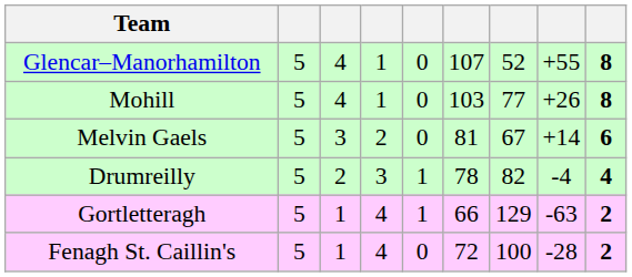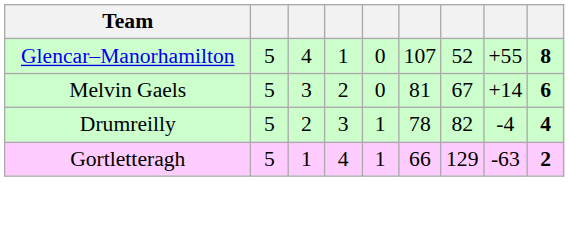 <table class="wikitable" style="text-align:center">
 <tr>
 <th style="width:175px;">Team</th>
 <th width="20"></th>
 <th width="20"></th>
 <th width="20"></th>
 <th width="20"></th>
 <th width="20"></th>
 <th width="20"></th>
 <th width="20"></th>
 <th width="20"></th>
 </tr>
 <tr style="background:#cfc;">
 <td><a href='#'>Glencar–Manorhamilton</a></td>
 <td>5</td>
 <td>4</td>
 <td>1</td>
 <td>0</td>
 <td>107</td>
 <td>52</td>
 <td>+55</td>
-<td><strong>8</strong></td>
-</tr>
-<tr style="background:#cfc;">
-<td>Mohill</td>
-<td>5</td>
-<td>4</td>
-<td>1</td>
-<td>0</td>
-<td>103</td>
-<td>77</td>
-<td>+26</td>
 <td><strong>8</strong></td>
 </tr>
 <tr style="background:#cfc;">
 <td>Melvin Gaels</td>
 <td>5</td>
 <td>3</td>
 <td>2</td>
 <td>0</td>
 <td>81</td>
 <td>67</td>
 <td>+14</td>
 <td><strong>6</strong></td>
 </tr>
 <tr style="background:#cfc;">
 <td>Drumreilly</td>
 <td>5</td>
 <td>2</td>
 <td>3</td>
 <td>1</td>
 <td>78</td>
 <td>82</td>
 <td>-4</td>
 <td><strong>4</strong></td>
 </tr>
 <tr style="background:#fcf;">
 <td>Gortletteragh</td>
 <td>5</td>
 <td>1</td>
 <td>4</td>
 <td>1</td>
 <td>66</td>
 <td>129</td>
 <td>-63</td>
 <td><strong>2</strong></td>
 </tr>
-<tr style="background:#fcf;">
-<td>Fenagh St. Caillin's</td>
-<td>5</td>
-<td>1</td>
-<td>4</td>
-<td>0</td>
-<td>72</td>
-<td>100</td>
-<td>-28</td>
-<td><strong>2</strong></td>
-</tr>
 </table>
